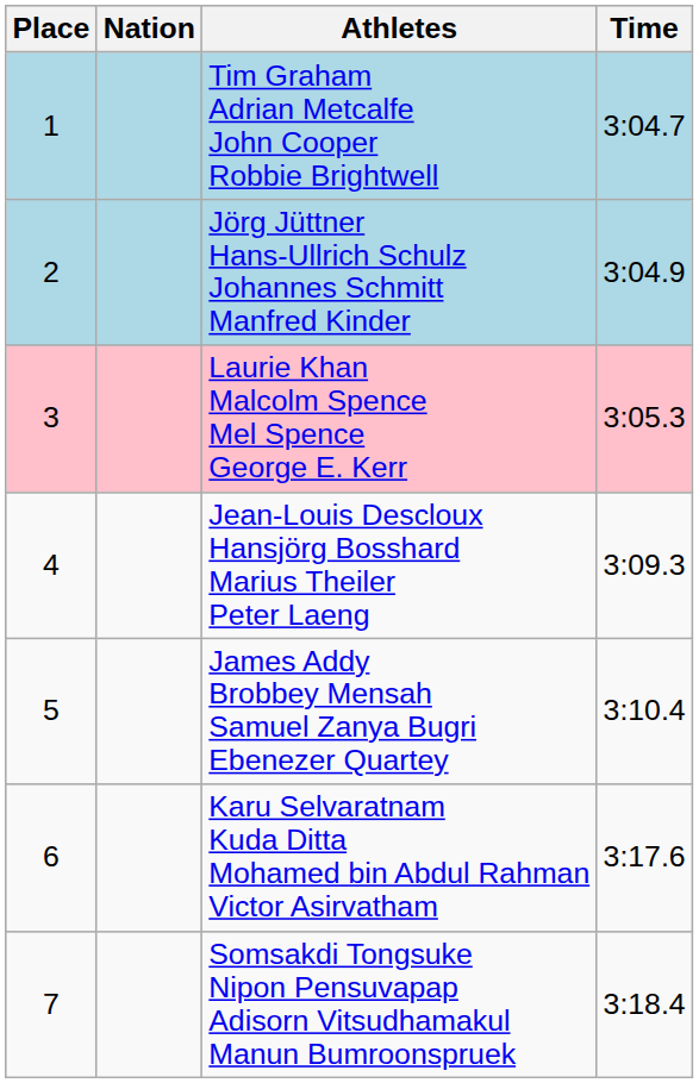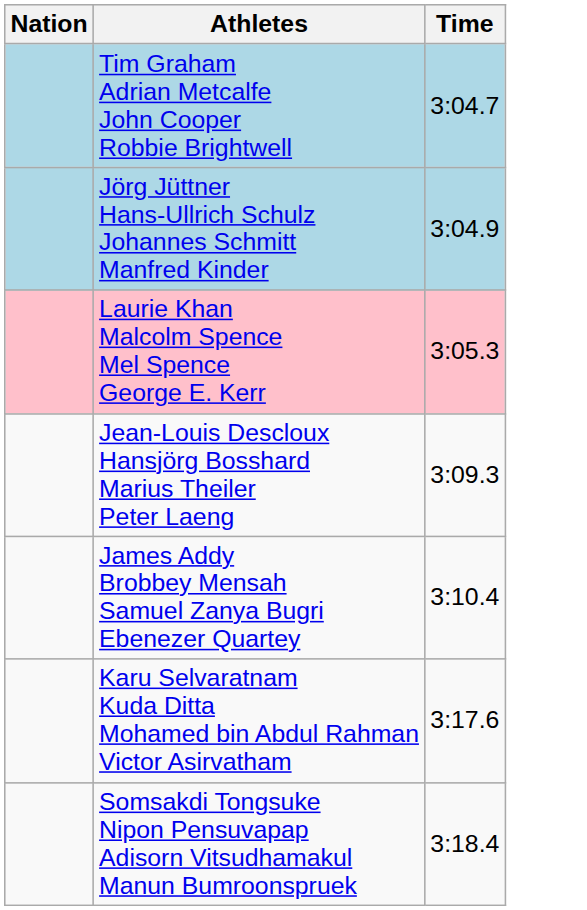 <table class=wikitable>
 <tr>
-<th>Place</th>
 <th>Nation</th>
 <th>Athletes</th>
 <th>Time</th>
 </tr>
 <tr align=center bgcolor=lightblue>
-<td>1</td>
 <td align=left></td>
 <td align=left><a href='#'>Tim Graham</a> <br> <a href='#'>Adrian Metcalfe</a> <br> <a href='#'>John Cooper</a> <br> <a href='#'>Robbie Brightwell</a></td>
 <td>3:04.7</td>
 </tr>
 <tr align=center bgcolor=lightblue>
-<td>2</td>
 <td align=left></td>
 <td align=left><a href='#'>Jörg Jüttner</a> <br> <a href='#'>Hans-Ullrich Schulz</a> <br> <a href='#'>Johannes Schmitt</a> <br> <a href='#'>Manfred Kinder</a></td>
 <td>3:04.9</td>
 </tr>
 <tr align=center bgcolor=pink>
-<td>3</td>
 <td align=left></td>
 <td align=left><a href='#'>Laurie Khan</a> <br> <a href='#'>Malcolm Spence</a> <br> <a href='#'>Mel Spence</a> <br> <a href='#'>George E. Kerr</a></td>
 <td>3:05.3</td>
 </tr>
 <tr align=center>
-<td>4</td>
 <td align=left></td>
 <td align=left><a href='#'>Jean-Louis Descloux</a> <br> <a href='#'>Hansjörg Bosshard</a> <br> <a href='#'>Marius Theiler</a> <br> <a href='#'>Peter Laeng</a></td>
 <td>3:09.3</td>
 </tr>
 <tr align=center>
-<td>5</td>
 <td align=left></td>
 <td align=left><a href='#'>James Addy</a> <br> <a href='#'>Brobbey Mensah</a> <br> <a href='#'>Samuel Zanya Bugri</a> <br> <a href='#'>Ebenezer Quartey</a></td>
 <td>3:10.4</td>
 </tr>
 <tr align=center>
-<td>6</td>
 <td align=left></td>
 <td align=left><a href='#'>Karu Selvaratnam</a> <br> <a href='#'>Kuda Ditta</a> <br> <a href='#'>Mohamed bin Abdul Rahman</a> <br> <a href='#'>Victor Asirvatham</a></td>
 <td>3:17.6</td>
 </tr>
 <tr align=center>
-<td>7</td>
 <td align=left></td>
 <td align=left><a href='#'>Somsakdi Tongsuke</a> <br> <a href='#'>Nipon Pensuvapap</a> <br> <a href='#'>Adisorn Vitsudhamakul</a> <br> <a href='#'>Manun Bumroonspruek</a></td>
 <td>3:18.4</td>
 </tr>
 </table>
